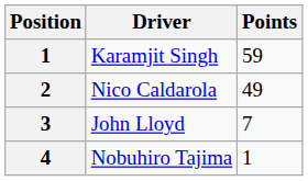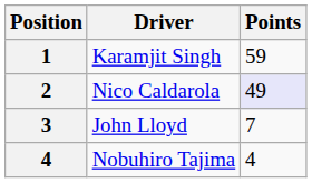 <table class="wikitable" style="font-size: 95%;">
 <tr>
 <th>Position</th>
 <th>Driver</th>
 <th>Points</th>
 </tr>
 <tr>
 <th>1</th>
 <td> <a href='#'>Karamjit Singh</a></td>
 <td>59</td>
 </tr>
 <tr>
 <th>2</th>
 <td> <a href='#'>Nico Caldarola</a></td>
-<td>49</td>
+<td style="background: lavender;">49</td>
 </tr>
 <tr>
 <th>3</th>
 <td> <a href='#'>John Lloyd</a></td>
 <td>7</td>
 </tr>
 <tr>
 <th>4</th>
 <td> <a href='#'>Nobuhiro Tajima</a></td>
-<td>1</td>
+<td>4</td>
 </tr>
 </table>
